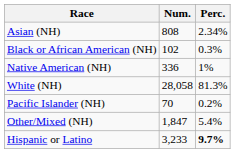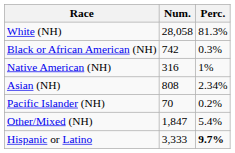 <table class="wikitable">
 <tr>
 <th>Race</th>
 <th>Num.</th>
 <th>Perc.</th>
 </tr>
 <tr>
-<td><a href='#'>Asian</a> (NH)</td>
-<td>808</td>
-<td>2.34%</td>
+<td><a href='#'>White</a> (NH)</td>
+<td>28,058</td>
+<td>81.3%</td>
 </tr>
 <tr>
 <td><a href='#'>Black or African American</a> (NH)</td>
-<td>102</td>
+<td>742</td>
 <td>0.3%</td>
 </tr>
 <tr>
 <td><a href='#'>Native American</a> (NH)</td>
-<td>336</td>
+<td>316</td>
 <td>1%</td>
 </tr>
 <tr>
-<td><a href='#'>White</a> (NH)</td>
-<td>28,058</td>
-<td>81.3%</td>
+<td><a href='#'>Asian</a> (NH)</td>
+<td>808</td>
+<td>2.34%</td>
 </tr>
 <tr>
 <td><a href='#'>Pacific Islander</a> (NH)</td>
 <td>70</td>
 <td>0.2%</td>
 </tr>
 <tr>
 <td><a href='#'>Other/Mixed</a> (NH)</td>
 <td>1,847</td>
 <td>5.4%</td>
 </tr>
 <tr>
 <td><a href='#'>Hispanic</a> or <a href='#'>Latino</a></td>
-<td>3,233</td>
+<td>3,333</td>
 <td><strong>9.7%</strong></td>
 </tr>
 </table>
